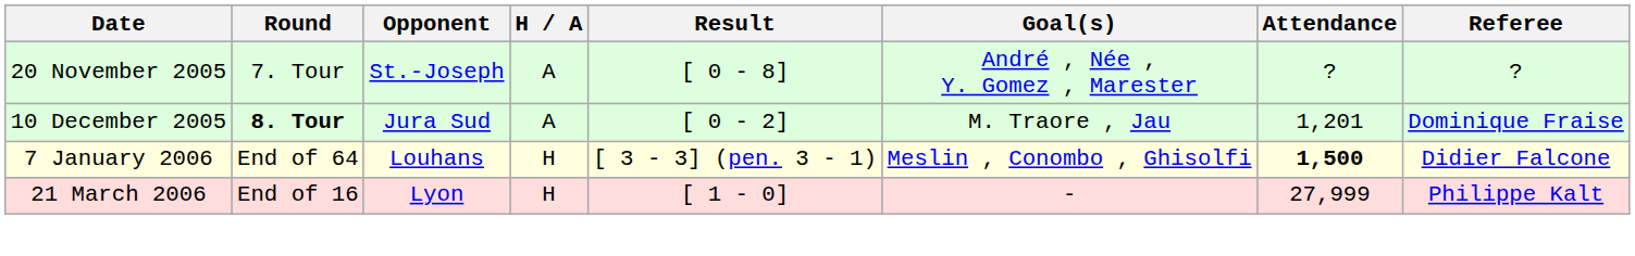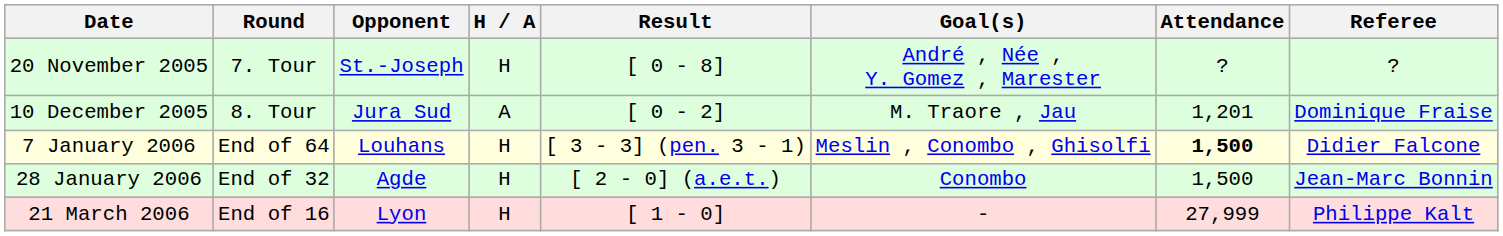 <table class="wikitable" style="text-align:center">
 <tr>
 <th class="sortable">Date</th>
 <th>Round</th>
 <th>Opponent</th>
 <th>H / A</th>
 <th>Result</th>
 <th>Goal(s)</th>
 <th>Attendance</th>
 <th>Referee</th>
 </tr>
 <tr style="background:#dfd;">
 <td>20 November 2005</td>
 <td>7. Tour</td>
 <td><a href='#'>St.-Joseph</a></td>
-<td>A</td>
+<td>H</td>
 <td>[ 0 - 8]</td>
 <td><a href='#'>André</a> , <a href='#'>Née</a> ,<br><a href='#'>Y. Gomez</a> , <a href='#'>Marester</a> </td>
 <td>?</td>
 <td>?</td>
 </tr>
 <tr style="background:#dfd;">
 <td>10 December 2005</td>
-<td><strong>8. Tour</strong></td>
+<td>8. Tour</td>
 <td><a href='#'>Jura Sud</a></td>
 <td>A</td>
 <td>[ 0 - 2]</td>
 <td>M. Traore , <a href='#'>Jau</a> </td>
 <td>1,201</td>
 <td><a href='#'>Dominique Fraise</a></td>
 </tr>
 <tr style="background:#ffd;">
 <td>7 January 2006</td>
 <td>End of 64</td>
 <td><a href='#'>Louhans</a></td>
 <td>H</td>
 <td>[ 3 - 3] (<a href='#'>pen.</a> 3 - 1)</td>
 <td><a href='#'>Meslin</a> , <a href='#'>Conombo</a> , <a href='#'>Ghisolfi</a> </td>
 <td><strong>1,500</strong></td>
 <td><a href='#'>Didier Falcone</a></td>
 </tr>
+<tr style="background:#dfd;">
+<td>28 January 2006</td>
+<td>End of 32</td>
+<td><a href='#'>Agde</a></td>
+<td>H</td>
+<td>[ 2 - 0] (<a href='#'>a.e.t.</a>)</td>
+<td><a href='#'>Conombo</a> </td>
+<td>1,500</td>
+<td><a href='#'>Jean-Marc Bonnin</a></td>
+</tr>
 <tr style="background:#fdd;">
 <td>21 March 2006</td>
 <td>End of 16</td>
 <td><a href='#'>Lyon</a></td>
 <td>H</td>
 <td>[ 1 - 0]</td>
 <td>-</td>
 <td>27,999</td>
 <td><a href='#'>Philippe Kalt</a></td>
 </tr>
 </table>
